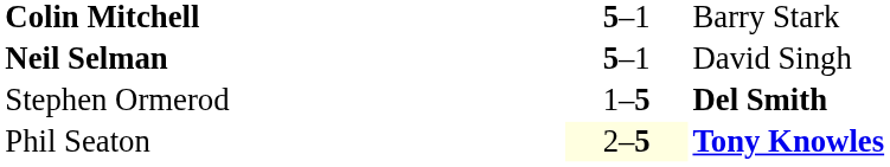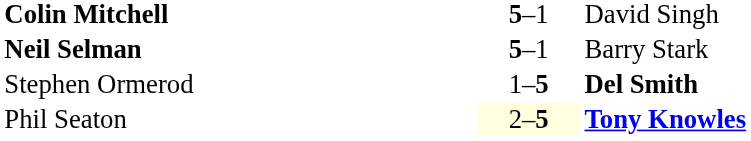 <table width="50%" cellspacing="1">
 <tr>
 <th width=45%></th>
 <th width=10%></th>
 <th width=45%></th>
 </tr>
 <tr>
 <td> <strong>Colin Mitchell</strong></td>
 <td align="center"><strong>5</strong>–1</td>
-<td> Barry Stark</td>
+<td> David Singh</td>
 </tr>
 <tr>
 <td> <strong>Neil Selman</strong></td>
 <td align="center"><strong>5</strong>–1</td>
-<td> David Singh</td>
+<td> Barry Stark</td>
 </tr>
 <tr>
 <td> Stephen Ormerod</td>
 <td align="center">1–<strong>5</strong></td>
 <td> <strong>Del Smith</strong></td>
 </tr>
 <tr>
 <td> Phil Seaton</td>
 <td align="center" style="background: lightyellow;">2–<strong>5</strong></td>
 <td> <strong><a href='#'>Tony Knowles</a></strong></td>
 </tr>
 <tr>
 </tr>
 </table>
